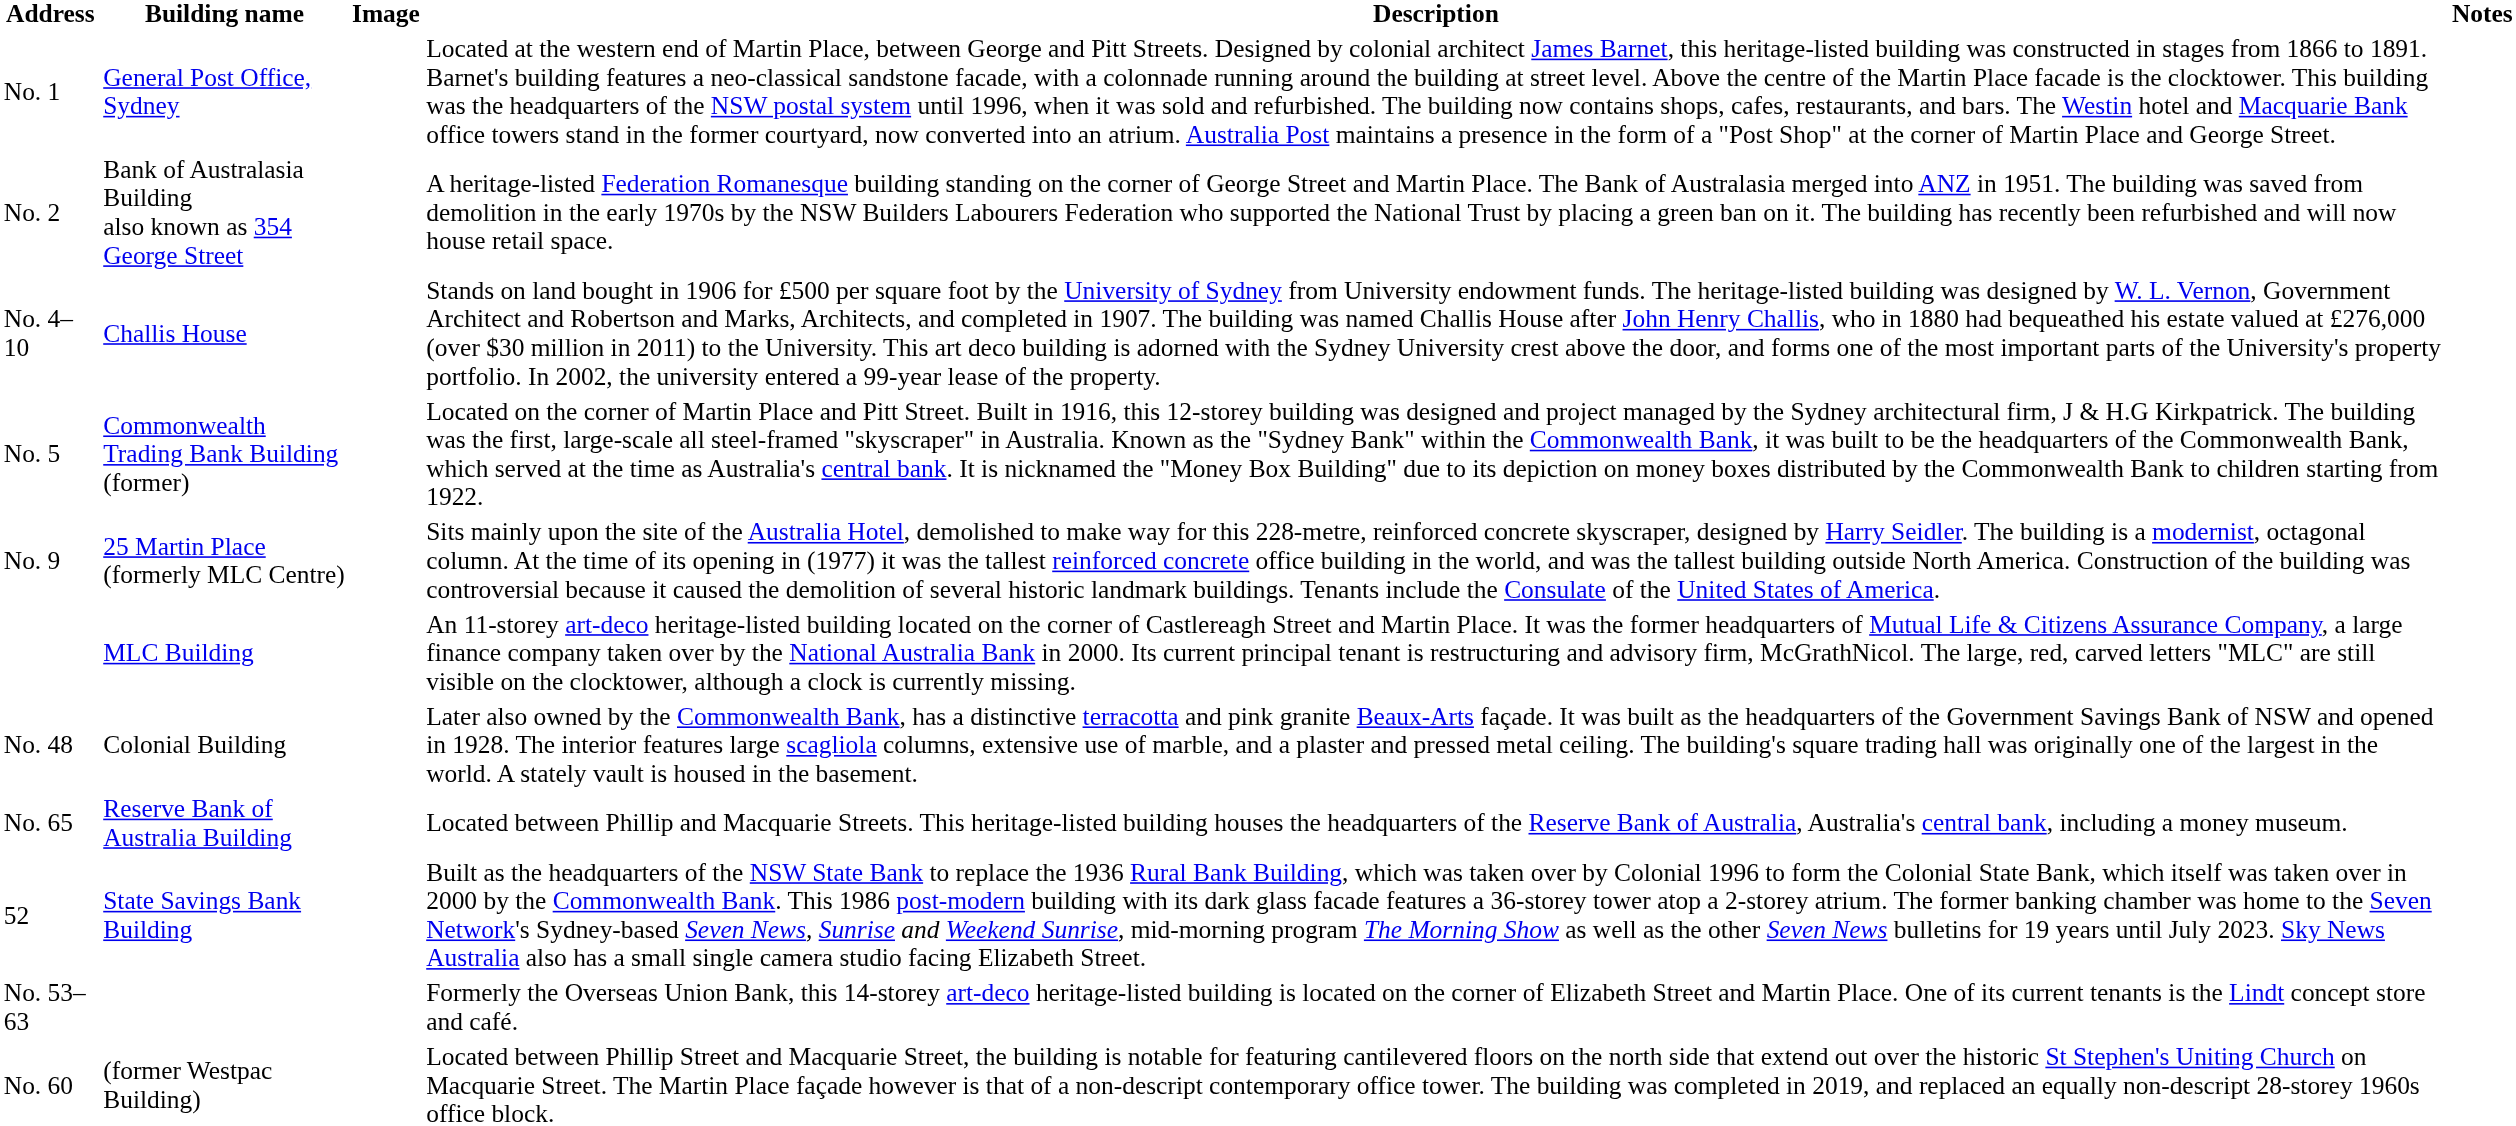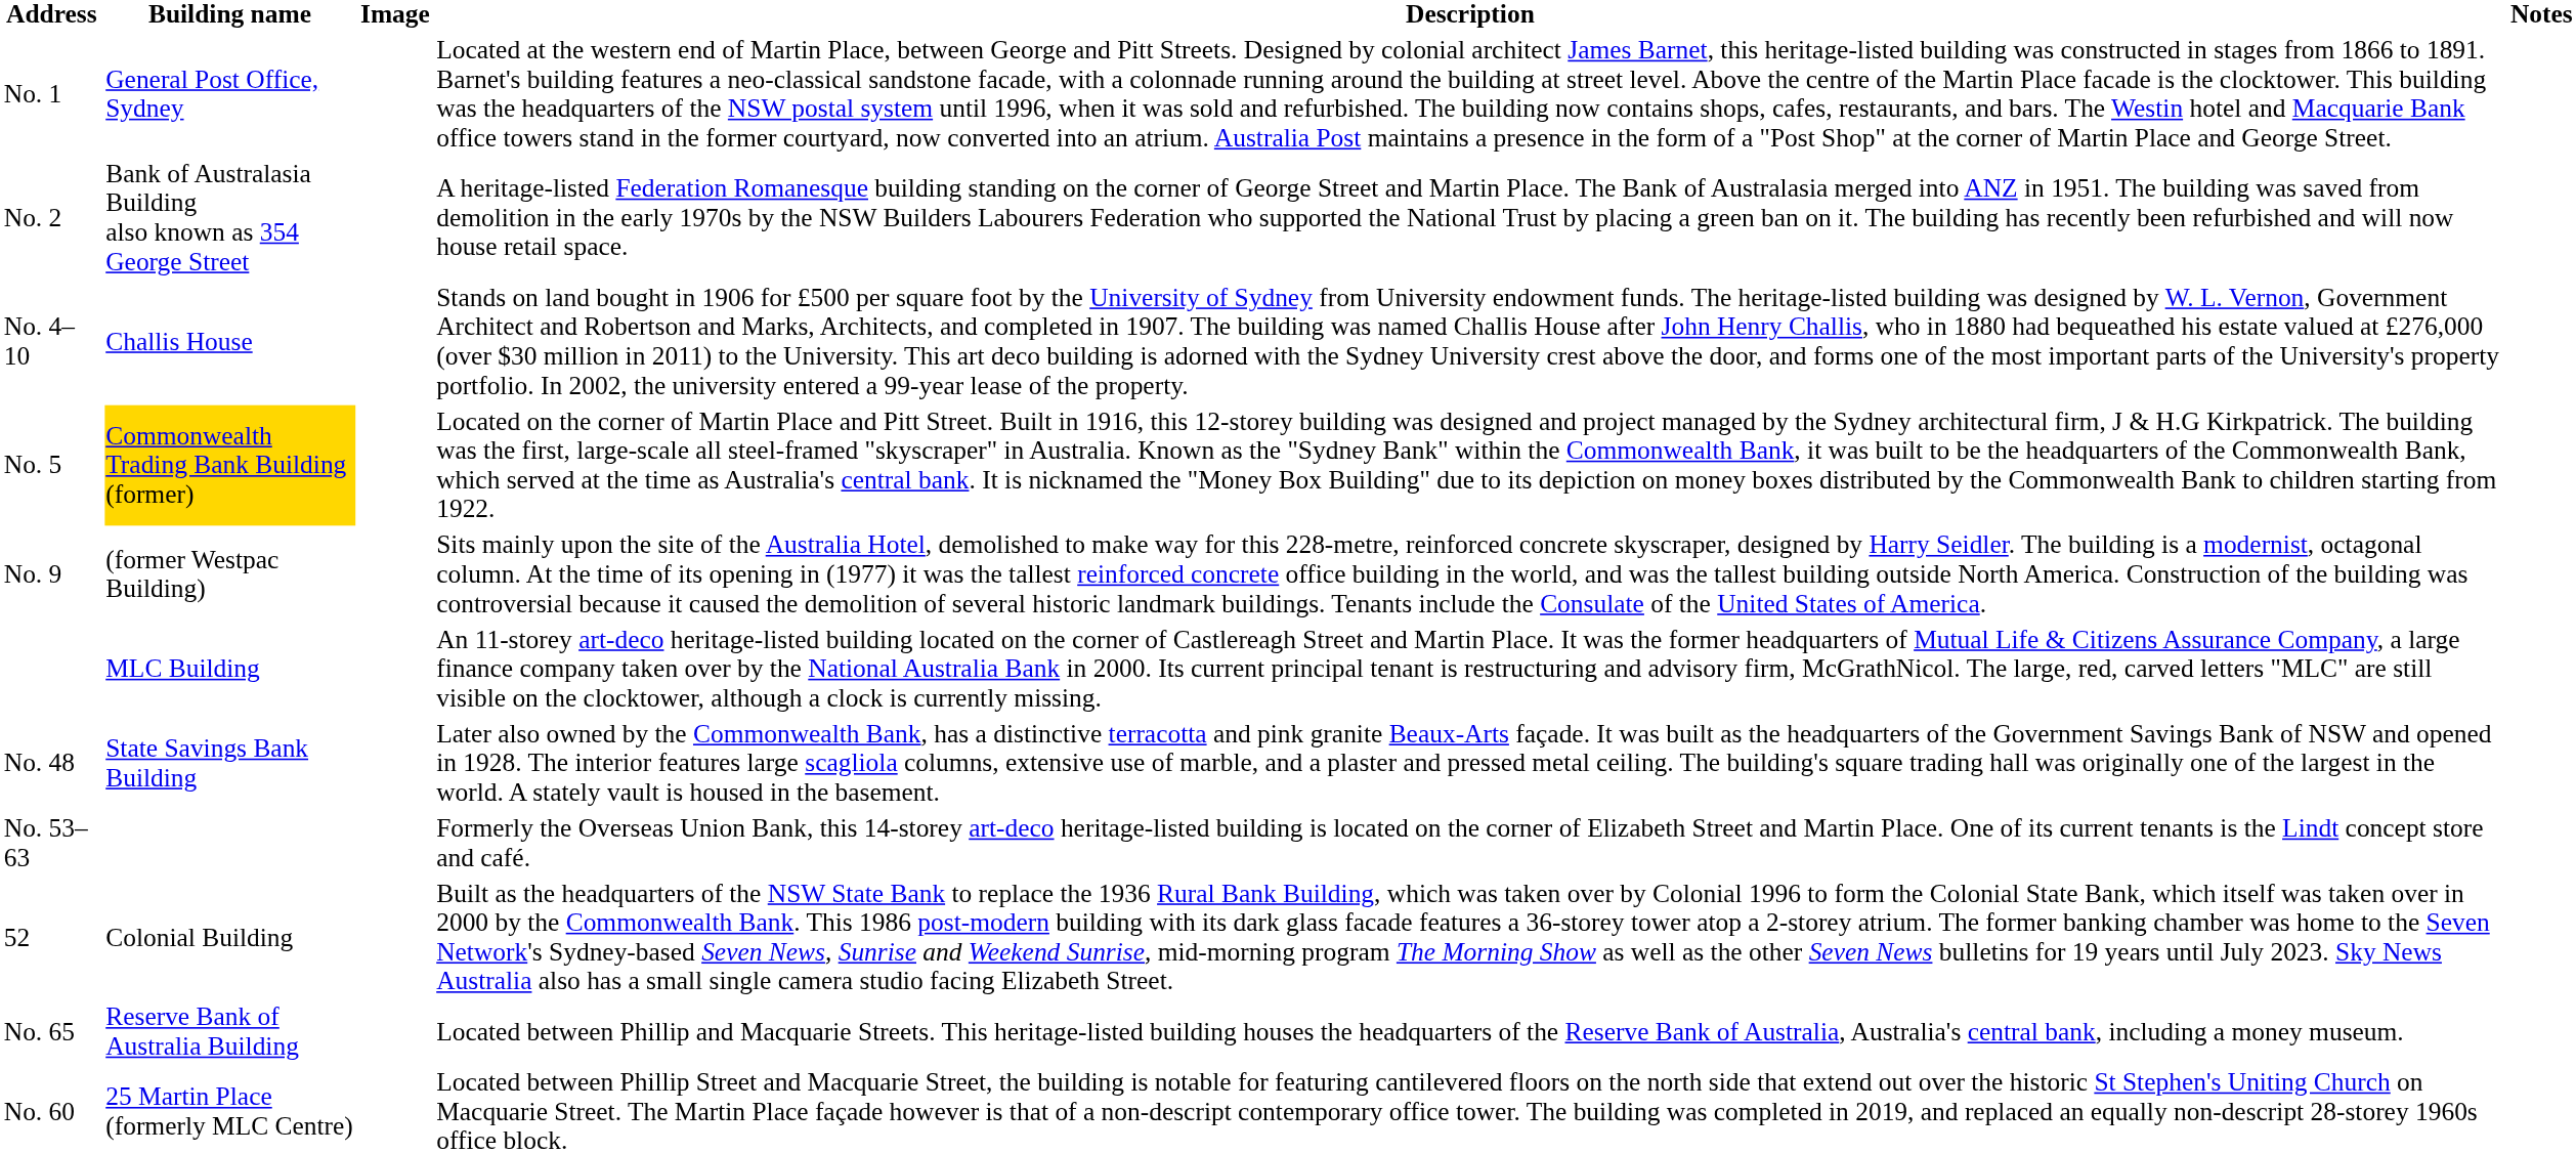 <table>
 <tr>
 <th>Address</th>
 <th>Building name</th>
 <th>Image</th>
 <th>Description</th>
 <th>Notes</th>
 </tr>
 <tr>
 <td>No. 1</td>
 <td><a href='#'>General Post Office, Sydney</a></td>
 <td></td>
 <td>Located at the western end of Martin Place, between George and Pitt Streets. Designed by colonial architect <a href='#'>James Barnet</a>, this heritage-listed building was constructed in stages from 1866 to 1891. Barnet's building features a neo-classical sandstone facade, with a colonnade running around the building at street level. Above the centre of the  Martin Place facade is the clocktower. This building was the headquarters of the <a href='#'>NSW postal system</a> until 1996, when it was sold and refurbished. The building now contains shops, cafes, restaurants, and bars. The <a href='#'>Westin</a> hotel and <a href='#'>Macquarie Bank</a> office towers stand in the former courtyard, now converted into an atrium. <a href='#'>Australia Post</a> maintains a presence in the form of a "Post Shop" at the corner of Martin Place and George Street.</td>
 <td></td>
 </tr>
 <tr>
 <td>No. 2</td>
 <td>Bank of Australasia Building<br>also known as <a href='#'>354 George Street</a></td>
 <td></td>
 <td>A heritage-listed <a href='#'>Federation Romanesque</a> building standing on the corner of George Street and Martin Place. The Bank of Australasia merged into <a href='#'>ANZ</a> in 1951. The building was saved from demolition in the early 1970s by the NSW Builders Labourers Federation who supported the National Trust by placing a green ban on it.  The building has recently been refurbished and will now house retail space.</td>
 <td></td>
 </tr>
 <tr>
 <td>No. 4–10</td>
 <td><a href='#'>Challis House</a></td>
 <td></td>
 <td>Stands on land bought in 1906 for £500 per square foot by the <a href='#'>University of Sydney</a> from University endowment funds. The heritage-listed building was designed by <a href='#'>W. L. Vernon</a>, Government Architect and Robertson and Marks, Architects, and completed in 1907. The building was named Challis House after <a href='#'>John Henry Challis</a>, who in 1880 had bequeathed his estate valued at £276,000 (over $30 million in 2011) to the University. This art deco building is adorned with the Sydney University crest above the door, and forms one of the most important parts of the University's property portfolio. In 2002, the university entered a 99-year lease of the property.</td>
 <td></td>
 </tr>
 <tr>
 <td>No. 5</td>
-<td><a href='#'>Commonwealth Trading Bank Building</a> (former)</td>
+<td style="background: gold;"><a href='#'>Commonwealth Trading Bank Building</a> (former)</td>
 <td></td>
 <td>Located on the corner of Martin Place and Pitt Street. Built in 1916, this 12-storey building was designed and project managed by the Sydney architectural firm, J & H.G Kirkpatrick. The building was the first, large-scale all steel-framed "skyscraper" in Australia. Known as the "Sydney Bank" within the <a href='#'>Commonwealth Bank</a>, it was built to be the headquarters of the Commonwealth Bank, which served at the time as Australia's <a href='#'>central bank</a>. It is nicknamed the "Money Box Building" due to its depiction on money boxes distributed by the Commonwealth Bank to children starting from 1922.</td>
 <td></td>
 </tr>
 <tr>
 <td>No. 9</td>
-<td><a href='#'>25 Martin Place</a> (formerly MLC Centre)</td>
+<td>(former Westpac Building)</td>
 <td></td>
 <td>Sits mainly upon the site of the <a href='#'>Australia Hotel</a>, demolished to make way for this 228-metre, reinforced concrete skyscraper, designed by <a href='#'>Harry Seidler</a>. The building is a <a href='#'>modernist</a>, octagonal column. At the time of its opening in (1977) it was the tallest <a href='#'>reinforced concrete</a> office building in the world, and was the tallest building outside North America. Construction of the building was controversial because it caused the demolition of several historic landmark buildings. Tenants include the <a href='#'>Consulate</a> of the <a href='#'>United States of America</a>.</td>
 <td></td>
 </tr>
 <tr>
 <td></td>
 <td><a href='#'>MLC Building</a></td>
 <td></td>
 <td>An 11-storey <a href='#'>art-deco</a> heritage-listed building located on the corner of Castlereagh Street and Martin Place. It was the former headquarters of <a href='#'>Mutual Life & Citizens Assurance Company</a>, a large finance company taken over by the <a href='#'>National Australia Bank</a> in 2000. Its current principal tenant is restructuring and advisory firm, McGrathNicol. The large, red, carved letters "MLC" are still visible on the clocktower, although a clock is currently missing.</td>
 <td></td>
 </tr>
 <tr>
 <td>No. 48</td>
+<td><a href='#'>State Savings Bank Building</a></td>
+<td></td>
+<td>Later also owned by the <a href='#'>Commonwealth Bank</a>, has a distinctive <a href='#'>terracotta</a> and pink granite <a href='#'>Beaux-Arts</a> façade. It was built as the headquarters of the Government Savings Bank of NSW and opened in 1928. The interior features large <a href='#'>scagliola</a> columns, extensive use of marble, and a plaster and pressed metal ceiling. The building's square trading hall was originally one of the largest in the world. A stately vault is housed in the basement.</td>
+<td></td>
+</tr>
+<tr>
+<td>No. 53–63</td>
+<td></td>
+<td></td>
+<td>Formerly the Overseas Union Bank, this 14-storey <a href='#'>art-deco</a> heritage-listed building is located on the corner of Elizabeth Street and Martin Place. One of its current tenants is the <a href='#'>Lindt</a> concept store and café.</td>
+<td></td>
+</tr>
+<tr>
+<td>52</td>
 <td>Colonial Building</td>
 <td></td>
-<td>Later also owned by the <a href='#'>Commonwealth Bank</a>, has a distinctive <a href='#'>terracotta</a> and pink granite <a href='#'>Beaux-Arts</a> façade. It was built as the headquarters of the Government Savings Bank of NSW and opened in 1928. The interior features large <a href='#'>scagliola</a> columns, extensive use of marble, and a plaster and pressed metal ceiling. The building's square trading hall was originally one of the largest in the world. A stately vault is housed in the basement.</td>
+<td>Built as the headquarters of the <a href='#'>NSW State Bank</a> to replace the 1936 <a href='#'>Rural Bank Building</a>, which was taken over by Colonial 1996 to form the Colonial State Bank, which itself was taken over in 2000 by the <a href='#'>Commonwealth Bank</a>. This 1986 <a href='#'>post-modern</a> building with its dark glass facade features a 36-storey tower atop a 2-storey atrium. The former banking chamber was home to the <a href='#'>Seven Network</a>'s Sydney-based <em><a href='#'>Seven News</a>, <a href='#'>Sunrise</a> and <a href='#'>Weekend Sunrise</a>,</em> mid-morning program <em><a href='#'>The Morning Show</a></em> as well as the other <em><a href='#'>Seven News</a></em> bulletins for 19 years until July 2023. <a href='#'>Sky News Australia</a> also has a small single camera studio facing Elizabeth Street.</td>
 <td></td>
 </tr>
 <tr>
 <td>No. 65</td>
 <td><a href='#'>Reserve Bank of Australia Building</a></td>
 <td></td>
 <td>Located between Phillip and Macquarie Streets. This heritage-listed building houses the headquarters of the <a href='#'>Reserve Bank of Australia</a>, Australia's <a href='#'>central bank</a>, including a money museum.</td>
 <td></td>
 </tr>
 <tr>
-<td>52</td>
-<td><a href='#'>State Savings Bank Building</a></td>
-<td></td>
-<td>Built as the headquarters of the <a href='#'>NSW State Bank</a> to replace the 1936 <a href='#'>Rural Bank Building</a>, which was taken over by Colonial 1996 to form the Colonial State Bank, which itself was taken over in 2000 by the <a href='#'>Commonwealth Bank</a>. This 1986 <a href='#'>post-modern</a> building with its dark glass facade features a 36-storey tower atop a 2-storey atrium. The former banking chamber was home to the <a href='#'>Seven Network</a>'s Sydney-based <em><a href='#'>Seven News</a>, <a href='#'>Sunrise</a> and <a href='#'>Weekend Sunrise</a>,</em> mid-morning program <em><a href='#'>The Morning Show</a></em> as well as the other <em><a href='#'>Seven News</a></em> bulletins for 19 years until July 2023. <a href='#'>Sky News Australia</a> also has a small single camera studio facing Elizabeth Street.</td>
-<td></td>
-</tr>
-<tr>
-<td>No. 53–63</td>
-<td></td>
-<td></td>
-<td>Formerly the Overseas Union Bank, this 14-storey <a href='#'>art-deco</a> heritage-listed building is located on the corner of Elizabeth Street and Martin Place. One of its current tenants is the <a href='#'>Lindt</a> concept store and café.</td>
-<td></td>
-</tr>
-<tr>
 <td>No. 60</td>
-<td>(former Westpac Building)</td>
+<td><a href='#'>25 Martin Place</a> (formerly MLC Centre)</td>
 <td></td>
 <td>Located between Phillip Street and Macquarie Street, the building is notable for featuring cantilevered floors on the north side that extend out over the historic <a href='#'>St Stephen's Uniting Church</a> on Macquarie Street. The Martin Place façade however is that of a non-descript contemporary office tower. The building was completed in 2019, and replaced an equally non-descript 28-storey 1960s office block.</td>
 <td></td>
 </tr>
 </table>
